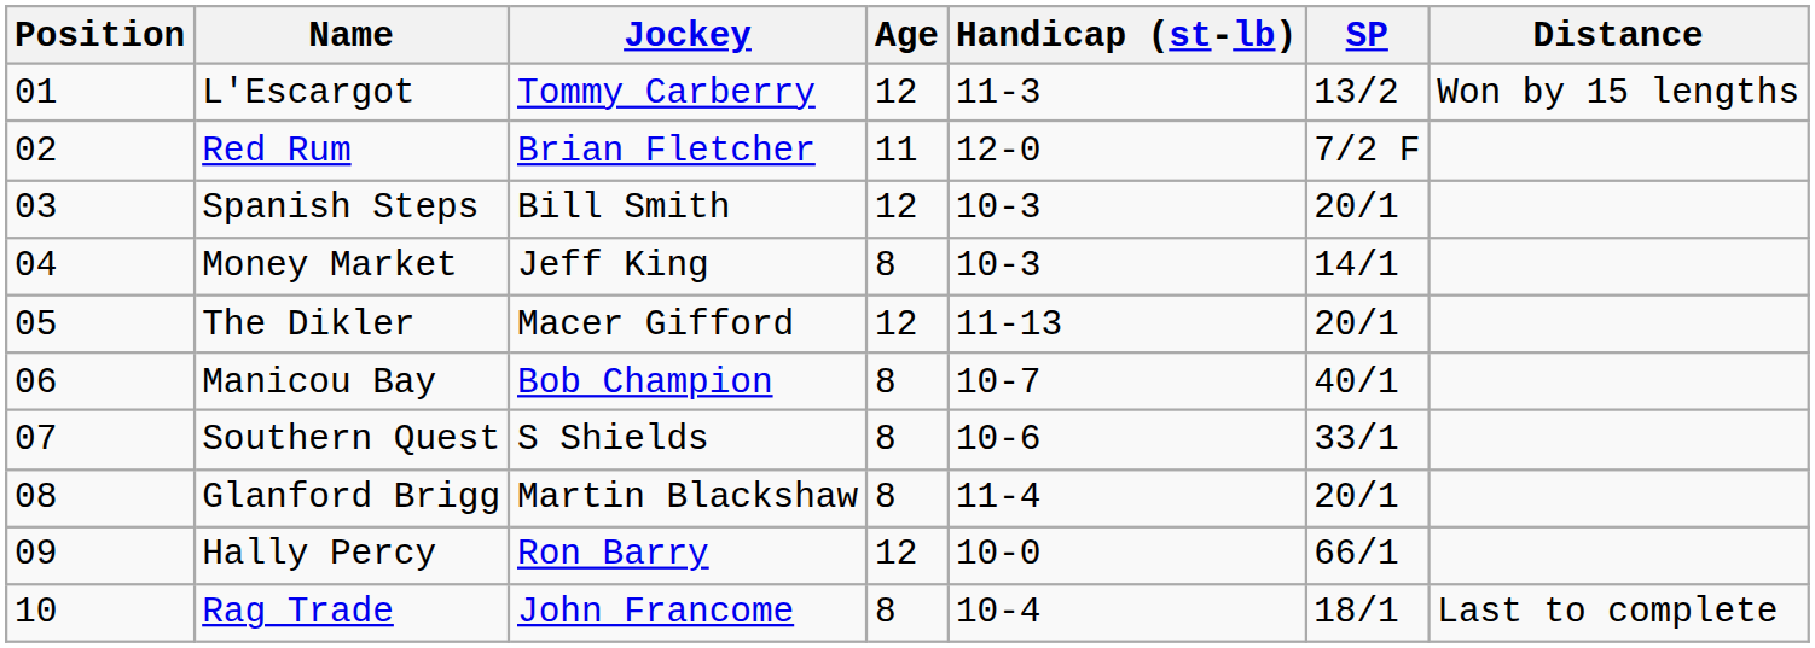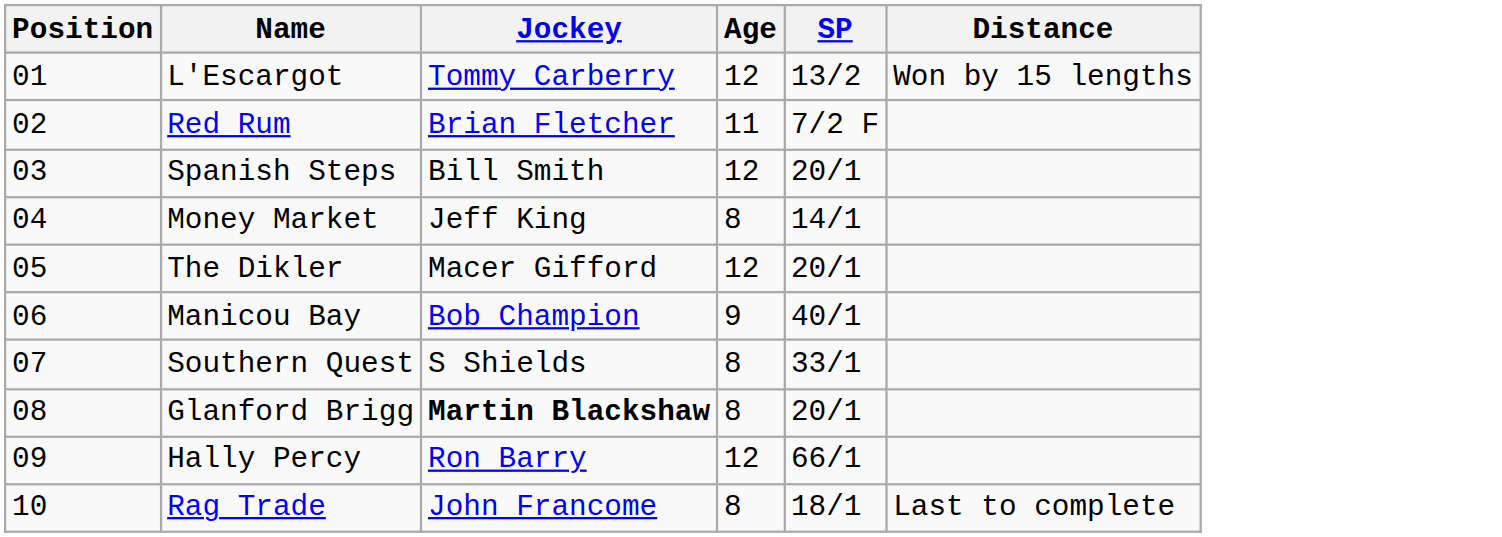 <table class="wikitable sortable">
 <tr>
 <th>Position</th>
 <th>Name</th>
 <th><a href='#'>Jockey</a></th>
 <th>Age</th>
-<th>Handicap (<a href='#'>st</a>-<a href='#'>lb</a>)</th>
 <th><a href='#'>SP</a></th>
 <th>Distance</th>
 </tr>
 <tr>
 <td>01</td>
 <td>L'Escargot</td>
 <td><a href='#'>Tommy Carberry</a></td>
 <td>12</td>
-<td>11-3</td>
 <td>13/2</td>
 <td>Won by 15 lengths</td>
 </tr>
 <tr>
 <td>02</td>
 <td><a href='#'>Red Rum</a></td>
 <td><a href='#'>Brian Fletcher</a></td>
 <td>11</td>
-<td>12-0</td>
 <td>7/2 F</td>
 <td></td>
 </tr>
 <tr>
 <td>03</td>
 <td>Spanish Steps</td>
 <td>Bill Smith</td>
 <td>12</td>
-<td>10-3</td>
 <td>20/1</td>
 <td></td>
 </tr>
 <tr>
 <td>04</td>
 <td>Money Market</td>
 <td>Jeff King</td>
 <td>8</td>
-<td>10-3</td>
 <td>14/1</td>
 <td></td>
 </tr>
 <tr>
 <td>05</td>
 <td>The Dikler</td>
 <td>Macer Gifford</td>
 <td>12</td>
-<td>11-13</td>
 <td>20/1</td>
 <td></td>
 </tr>
 <tr>
 <td>06</td>
 <td>Manicou Bay</td>
 <td><a href='#'>Bob Champion</a></td>
-<td>8</td>
-<td>10-7</td>
+<td>9</td>
 <td>40/1</td>
 <td></td>
 </tr>
 <tr>
 <td>07</td>
 <td>Southern Quest</td>
 <td>S Shields</td>
 <td>8</td>
-<td>10-6</td>
 <td>33/1</td>
 <td></td>
 </tr>
 <tr>
 <td>08</td>
 <td>Glanford Brigg</td>
-<td>Martin Blackshaw</td>
+<td><strong>Martin Blackshaw</strong></td>
 <td>8</td>
-<td>11-4</td>
 <td>20/1</td>
 <td></td>
 </tr>
 <tr>
 <td>09</td>
 <td>Hally Percy</td>
 <td><a href='#'>Ron Barry</a></td>
 <td>12</td>
-<td>10-0</td>
 <td>66/1</td>
 <td></td>
 </tr>
 <tr>
 <td>10</td>
 <td><a href='#'>Rag Trade</a></td>
 <td><a href='#'>John Francome</a></td>
 <td>8</td>
-<td>10-4</td>
 <td>18/1</td>
 <td>Last to complete</td>
 </tr>
 </table>
